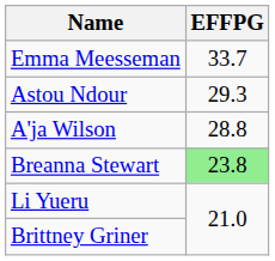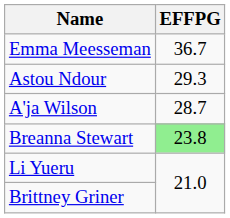 <table class="wikitable">
 <tr>
 <th>Name</th>
 <th>EFFPG</th>
 </tr>
 <tr>
 <td> <a href='#'>Emma Meesseman</a></td>
-<td align=center>33.7</td>
+<td align=center>36.7</td>
 </tr>
 <tr>
 <td> <a href='#'>Astou Ndour</a></td>
 <td align=center>29.3</td>
 </tr>
 <tr>
 <td> <a href='#'>A'ja Wilson</a></td>
-<td align=center>28.8</td>
+<td align=center>28.7</td>
 </tr>
 <tr>
 <td> <a href='#'>Breanna Stewart</a></td>
 <td align=center style="background: lightgreen;">23.8</td>
 </tr>
 <tr>
 <td> <a href='#'>Li Yueru</a></td>
 <td align=center rowspan=2>21.0</td>
 </tr>
 <tr>
 <td> <a href='#'>Brittney Griner</a></td>
 </tr>
 </table>
